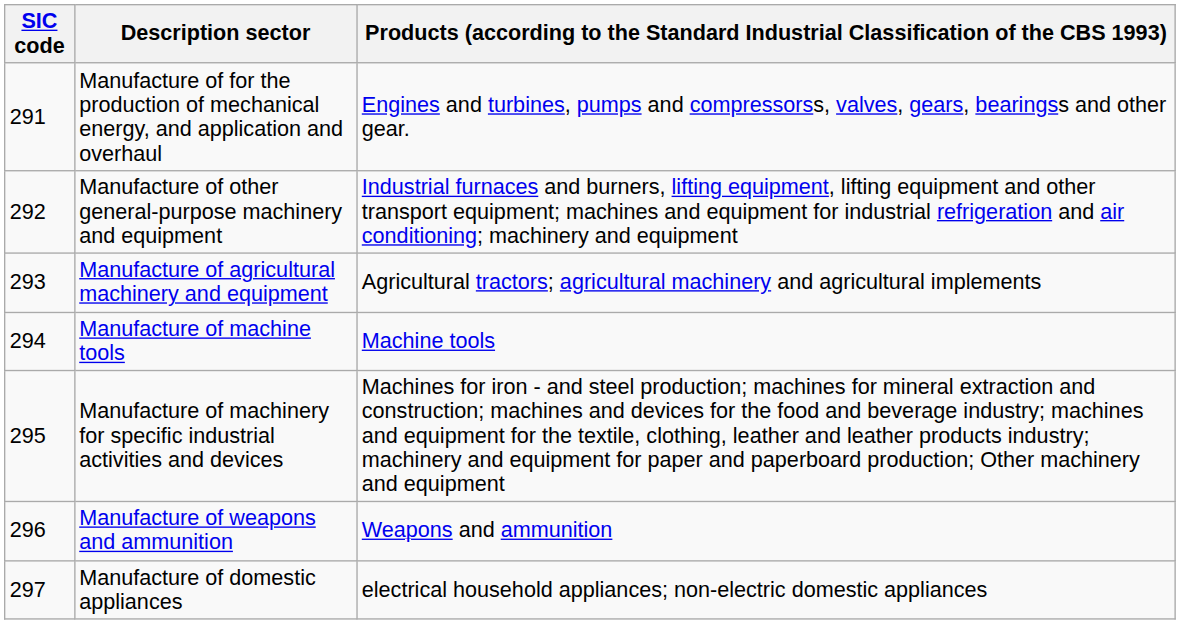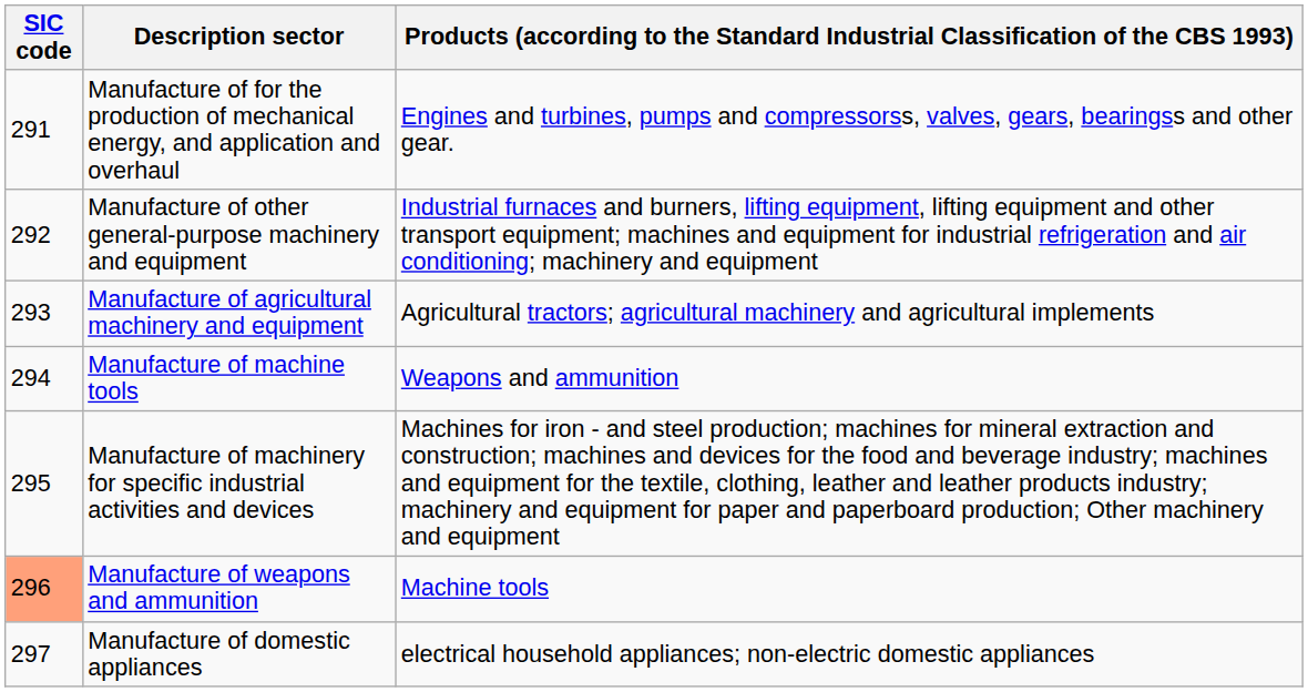 <table class="wikitable">
 <tr>
 <th><a href='#'>SIC</a> code</th>
 <th>Description sector</th>
 <th>Products (according to the Standard Industrial Classification of the CBS 1993)</th>
 </tr>
 <tr>
 <td>291</td>
 <td>Manufacture of for the production of mechanical energy, and application and overhaul</td>
 <td><a href='#'>Engines</a> and <a href='#'>turbines</a>, <a href='#'>pumps</a> and <a href='#'>compressors</a>s, <a href='#'>valves</a>, <a href='#'>gears</a>, <a href='#'>bearings</a>s and other gear.</td>
 </tr>
 <tr>
 <td>292</td>
 <td>Manufacture of other general-purpose machinery and equipment</td>
 <td><a href='#'>Industrial furnaces</a> and burners, <a href='#'>lifting equipment</a>, lifting equipment and other transport equipment; machines and equipment for industrial <a href='#'>refrigeration</a> and <a href='#'>air conditioning</a>; machinery and equipment</td>
 </tr>
 <tr>
 <td>293</td>
 <td><a href='#'>Manufacture of agricultural machinery and equipment</a></td>
 <td>Agricultural <a href='#'>tractors</a>; <a href='#'>agricultural machinery</a> and agricultural implements</td>
 </tr>
 <tr>
 <td>294</td>
 <td><a href='#'>Manufacture of machine tools</a></td>
-<td><a href='#'>Machine tools</a></td>
+<td><a href='#'>Weapons</a> and <a href='#'>ammunition</a></td>
 </tr>
 <tr>
 <td>295</td>
 <td>Manufacture of machinery for specific industrial activities and devices</td>
 <td>Machines for iron - and steel production; machines for mineral extraction and construction; machines and devices for the food and beverage industry; machines and equipment for the textile, clothing, leather and leather products industry; machinery and equipment for paper and paperboard production; Other machinery and equipment</td>
 </tr>
 <tr>
-<td>296</td>
+<td style="background: lightsalmon;">296</td>
 <td><a href='#'>Manufacture of weapons and ammunition</a></td>
-<td><a href='#'>Weapons</a> and <a href='#'>ammunition</a></td>
+<td><a href='#'>Machine tools</a></td>
 </tr>
 <tr>
 <td>297</td>
 <td>Manufacture of domestic appliances</td>
 <td>electrical household appliances; non-electric domestic appliances</td>
 </tr>
 </table>
